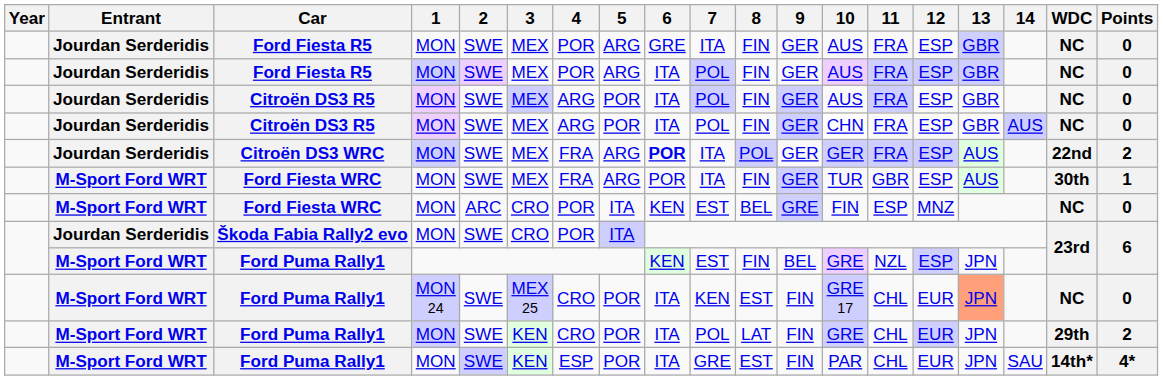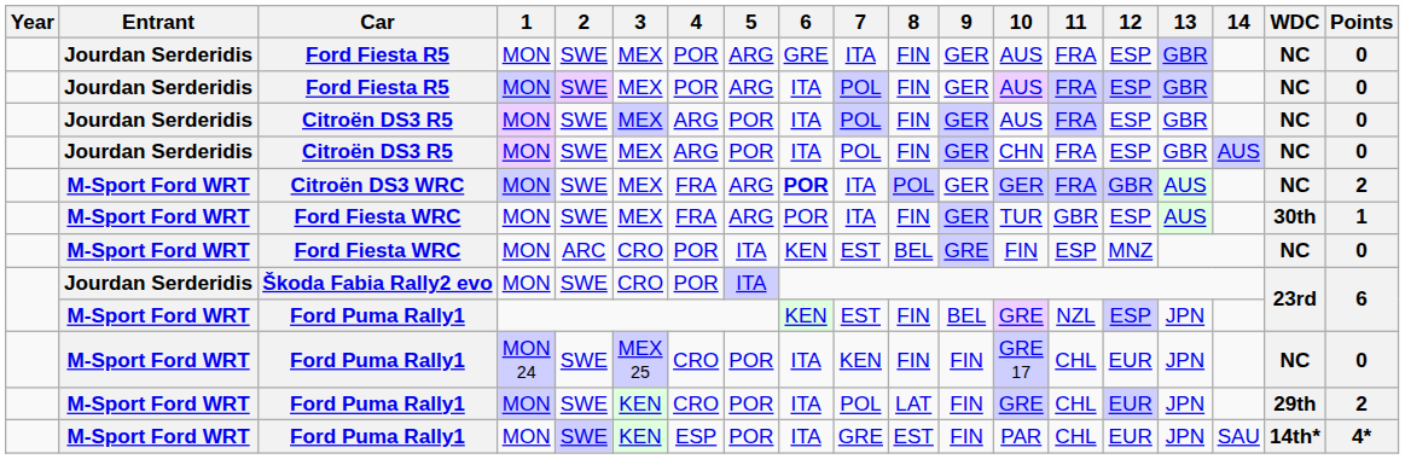 <table class="wikitable" style="text-align:center; font-size:85%;">
 <tr>
 <th>Year</th>
 <th>Entrant</th>
 <th>Car</th>
 <th>1</th>
 <th>2</th>
 <th>3</th>
 <th>4</th>
 <th>5</th>
 <th>6</th>
 <th>7</th>
 <th>8</th>
 <th>9</th>
 <th>10</th>
 <th>11</th>
 <th>12</th>
 <th>13</th>
 <th>14</th>
 <th>WDC</th>
 <th>Points</th>
 </tr>
 <tr>
 <td></td>
 <th nowrap>Jourdan Serderidis</th>
 <th nowrap><a href='#'>Ford Fiesta R5</a></th>
 <td><a href='#'>MON</a></td>
 <td><a href='#'>SWE</a></td>
 <td><a href='#'>MEX</a></td>
 <td><a href='#'>POR</a></td>
 <td><a href='#'>ARG</a></td>
 <td><a href='#'>GRE</a></td>
 <td><a href='#'>ITA</a></td>
 <td><a href='#'>FIN</a></td>
 <td><a href='#'>GER</a></td>
 <td><a href='#'>AUS</a></td>
 <td><a href='#'>FRA</a></td>
 <td><a href='#'>ESP</a></td>
 <td style="background:#CFCFFF;"><a href='#'>GBR</a><br></td>
 <td></td>
 <th>NC</th>
 <th>0</th>
 </tr>
 <tr>
 <td></td>
 <th nowrap>Jourdan Serderidis</th>
 <th nowrap><a href='#'>Ford Fiesta R5</a></th>
 <td style="background:#CFCFFF;"><a href='#'>MON</a><br></td>
 <td style="background:#EFCFFF;"><a href='#'>SWE</a><br></td>
 <td><a href='#'>MEX</a></td>
 <td><a href='#'>POR</a></td>
 <td><a href='#'>ARG</a></td>
 <td><a href='#'>ITA</a></td>
 <td style="background:#CFCFFF;"><a href='#'>POL</a><br></td>
 <td><a href='#'>FIN</a></td>
 <td><a href='#'>GER</a></td>
 <td style="background:#EFCFFF;"><a href='#'>AUS</a><br></td>
 <td style="background:#CFCFFF;"><a href='#'>FRA</a><br></td>
 <td style="background:#CFCFFF;"><a href='#'>ESP</a><br></td>
 <td style="background:#CFCFFF;"><a href='#'>GBR</a><br></td>
 <td></td>
 <th>NC</th>
 <th>0</th>
 </tr>
 <tr>
 <td></td>
 <th nowrap>Jourdan Serderidis</th>
 <th nowrap><a href='#'>Citroën DS3 R5</a></th>
 <td style="background:#EFCFFF;"><a href='#'>MON</a><br></td>
 <td><a href='#'>SWE</a></td>
 <td style="background:#CFCFFF;"><a href='#'>MEX</a><br></td>
 <td><a href='#'>ARG</a></td>
 <td><a href='#'>POR</a></td>
 <td><a href='#'>ITA</a></td>
 <td style="background:#CFCFFF;"><a href='#'>POL</a><br></td>
 <td><a href='#'>FIN</a></td>
 <td style="background:#CFCFFF;"><a href='#'>GER</a><br></td>
 <td><a href='#'>AUS</a></td>
 <td style="background:#CFCFFF;"><a href='#'>FRA</a><br></td>
 <td><a href='#'>ESP</a></td>
 <td><a href='#'>GBR</a></td>
 <td></td>
 <th>NC</th>
 <th>0</th>
 </tr>
 <tr>
 <td></td>
 <th nowrap>Jourdan Serderidis</th>
 <th nowrap><a href='#'>Citroën DS3 R5</a></th>
 <td style="background:#EFCFFF;"><a href='#'>MON</a><br></td>
 <td><a href='#'>SWE</a></td>
 <td><a href='#'>MEX</a></td>
 <td><a href='#'>ARG</a></td>
 <td><a href='#'>POR</a></td>
 <td><a href='#'>ITA</a></td>
 <td><a href='#'>POL</a></td>
 <td><a href='#'>FIN</a></td>
 <td style="background:#CFCFFF;"><a href='#'>GER</a><br></td>
 <td style="background:#FFFFFF;"><a href='#'>CHN</a><br></td>
 <td><a href='#'>FRA</a></td>
 <td><a href='#'>ESP</a></td>
 <td><a href='#'>GBR</a></td>
 <td style="background:#CFCFFF;"><a href='#'>AUS</a><br></td>
 <th>NC</th>
 <th>0</th>
 </tr>
 <tr>
 <td></td>
-<th nowrap>Jourdan Serderidis</th>
+<th nowrap><a href='#'>M-Sport Ford WRT</a></th>
 <th nowrap><a href='#'>Citroën DS3 WRC</a></th>
 <td style="background:#CFCFFF;"><a href='#'>MON</a><br></td>
 <td><a href='#'>SWE</a></td>
 <td><a href='#'>MEX</a></td>
 <td><a href='#'>FRA</a></td>
 <td><a href='#'>ARG</a></td>
 <td><strong><a href='#'>POR</a></strong></td>
 <td><a href='#'>ITA</a></td>
 <td style="background:#CFCFFF;"><a href='#'>POL</a><br></td>
 <td><a href='#'>GER</a></td>
 <td style="background:#CFCFFF;"><a href='#'>GER</a><br></td>
 <td style="background:#CFCFFF;"><a href='#'>FRA</a><br></td>
-<td style="background:#CFCFFF;"><a href='#'>ESP</a><br></td>
+<td style="background:#CFCFFF;"><a href='#'>GBR</a><br></td>
 <td style="background:#DFFFDF;"><a href='#'>AUS</a><br></td>
 <td></td>
-<th>22nd</th>
+<th>NC</th>
 <th>2</th>
 </tr>
 <tr>
 <td></td>
 <th nowrap><a href='#'>M-Sport Ford WRT</a></th>
 <th nowrap><a href='#'>Ford Fiesta WRC</a></th>
 <td><a href='#'>MON</a></td>
 <td><a href='#'>SWE</a></td>
 <td><a href='#'>MEX</a></td>
 <td><a href='#'>FRA</a></td>
 <td><a href='#'>ARG</a></td>
 <td><a href='#'>POR</a></td>
 <td><a href='#'>ITA</a></td>
 <td><a href='#'>FIN</a></td>
 <td style="background:#CFCFFF;"><a href='#'>GER</a><br></td>
 <td><a href='#'>TUR</a></td>
 <td><a href='#'>GBR</a></td>
 <td><a href='#'>ESP</a></td>
 <td style="background:#DFFFDF;"><a href='#'>AUS</a><br></td>
 <td></td>
 <th>30th</th>
 <th>1</th>
 </tr>
 <tr>
 <td></td>
 <th nowrap><a href='#'>M-Sport Ford WRT</a></th>
 <th nowrap><a href='#'>Ford Fiesta WRC</a></th>
 <td><a href='#'>MON</a></td>
 <td><a href='#'>ARC</a></td>
 <td><a href='#'>CRO</a></td>
 <td><a href='#'>POR</a></td>
 <td><a href='#'>ITA</a></td>
 <td><a href='#'>KEN</a></td>
 <td><a href='#'>EST</a></td>
 <td><a href='#'>BEL</a></td>
 <td style="background:#CFCFFF;"><a href='#'>GRE</a><br></td>
 <td><a href='#'>FIN</a></td>
 <td><a href='#'>ESP</a></td>
 <td><a href='#'>MNZ</a></td>
 <td colspan=2></td>
 <th>NC</th>
 <th>0</th>
 </tr>
 <tr>
 <td rowspan="2"></td>
 <th nowrap>Jourdan Serderidis</th>
 <th nowrap><a href='#'>Škoda Fabia Rally2 evo</a></th>
 <td><a href='#'>MON</a></td>
 <td><a href='#'>SWE</a></td>
 <td><a href='#'>CRO</a></td>
 <td><a href='#'>POR</a></td>
 <td style="background:#CFCFFF;"><a href='#'>ITA</a><br></td>
 <td colspan=9></td>
 <th rowspan="2">23rd</th>
 <th rowspan="2">6</th>
 </tr>
 <tr>
 <th nowrap><a href='#'>M-Sport Ford WRT</a></th>
 <th nowrap><a href='#'>Ford Puma Rally1</a></th>
 <td colspan=5></td>
 <td style="background:#DFFFDF;"><a href='#'>KEN</a><br></td>
 <td><a href='#'>EST</a></td>
 <td><a href='#'>FIN</a></td>
 <td><a href='#'>BEL</a></td>
 <td style="background:#EFCFFF;"><a href='#'>GRE</a><br></td>
 <td><a href='#'>NZL</a></td>
 <td style="background:#CFCFFF;"><a href='#'>ESP</a><br></td>
 <td><a href='#'>JPN</a><br></td>
 <td></td>
 </tr>
 <tr>
 <td></td>
 <th nowrap><a href='#'>M-Sport Ford WRT</a></th>
 <th nowrap><a href='#'>Ford Puma Rally1</a></th>
 <td style="background:#CFCFFF;"><a href='#'>MON</a><br><small>24</small></td>
 <td><a href='#'>SWE</a></td>
 <td style="background:#CFCFFF;"><a href='#'>MEX</a><br><small>25</small></td>
 <td><a href='#'>CRO</a></td>
 <td><a href='#'>POR</a></td>
 <td><a href='#'>ITA</a></td>
 <td><a href='#'>KEN</a></td>
-<td><a href='#'>EST</a></td>
+<td><a href='#'>FIN</a></td>
 <td><a href='#'>FIN</a></td>
 <td style="background:#CFCFFF;"><a href='#'>GRE</a><br><small>17</small></td>
 <td><a href='#'>CHL</a></td>
 <td><a href='#'>EUR</a></td>
-<td style="background: lightsalmon;"><a href='#'>JPN</a></td>
+<td><a href='#'>JPN</a></td>
 <td></td>
 <th>NC</th>
 <th>0</th>
 </tr>
 <tr>
 <td></td>
 <th nowrap><a href='#'>M-Sport Ford WRT</a></th>
 <th nowrap><a href='#'>Ford Puma Rally1</a></th>
 <td style="background:#CFCFFF;"><a href='#'>MON</a><br></td>
 <td><a href='#'>SWE</a></td>
 <td style="background:#DFFFDF;"><a href='#'>KEN</a><br></td>
 <td><a href='#'>CRO</a></td>
 <td><a href='#'>POR</a></td>
 <td><a href='#'>ITA</a></td>
 <td><a href='#'>POL</a></td>
 <td><a href='#'>LAT</a></td>
 <td><a href='#'>FIN</a></td>
 <td style="background:#CFCFFF;"><a href='#'>GRE</a><br></td>
 <td><a href='#'>CHL</a></td>
 <td style="background:#CFCFFF;"><a href='#'>EUR</a><br></td>
 <td><a href='#'>JPN</a></td>
 <td></td>
 <th>29th</th>
 <th>2</th>
 </tr>
 <tr>
 <td></td>
 <th nowrap><a href='#'>M-Sport Ford WRT</a></th>
 <th nowrap><a href='#'>Ford Puma Rally1</a></th>
 <td><a href='#'>MON</a></td>
 <td style="background:#CFCFFF;"><a href='#'>SWE</a><br></td>
 <td style="background:#DFFFDF;"><a href='#'>KEN</a><br></td>
 <td><a href='#'>ESP</a></td>
 <td><a href='#'>POR</a></td>
 <td><a href='#'>ITA</a></td>
 <td><a href='#'>GRE</a></td>
 <td><a href='#'>EST</a></td>
 <td><a href='#'>FIN</a></td>
 <td><a href='#'>PAR</a></td>
 <td><a href='#'>CHL</a></td>
 <td><a href='#'>EUR</a></td>
 <td><a href='#'>JPN</a></td>
 <td><a href='#'>SAU</a></td>
 <th>14th*</th>
 <th>4*</th>
 </tr>
 </table>
